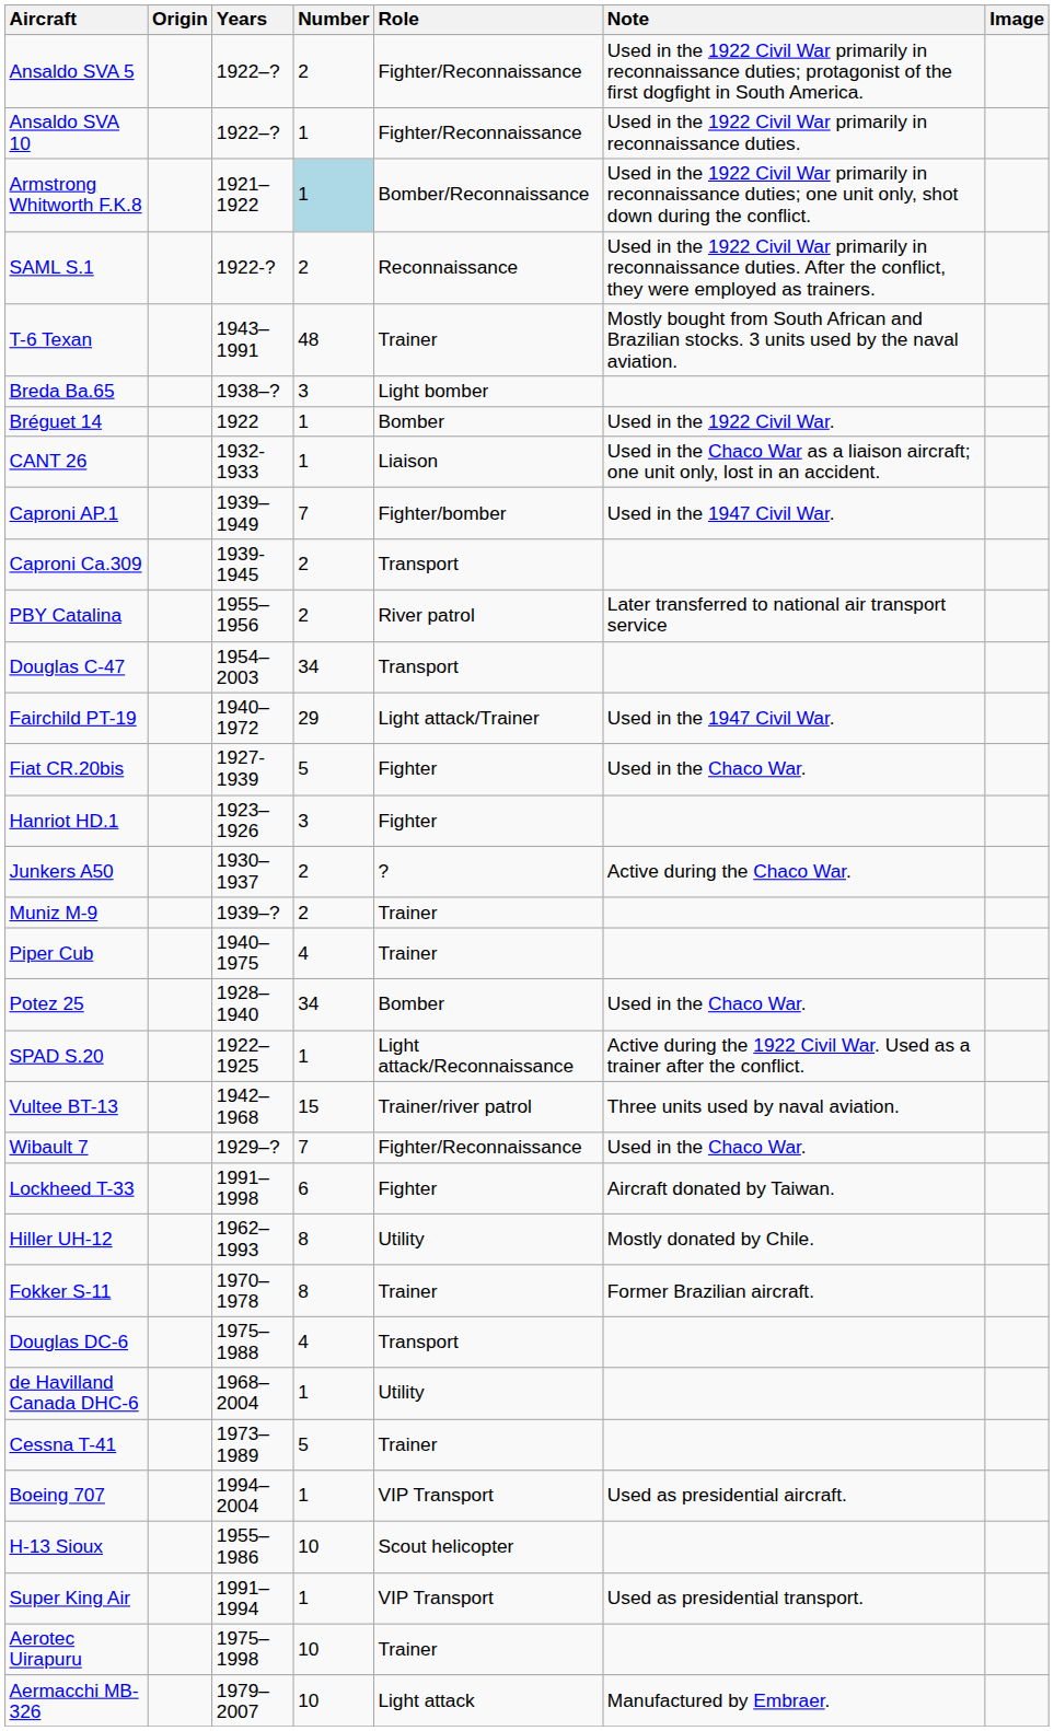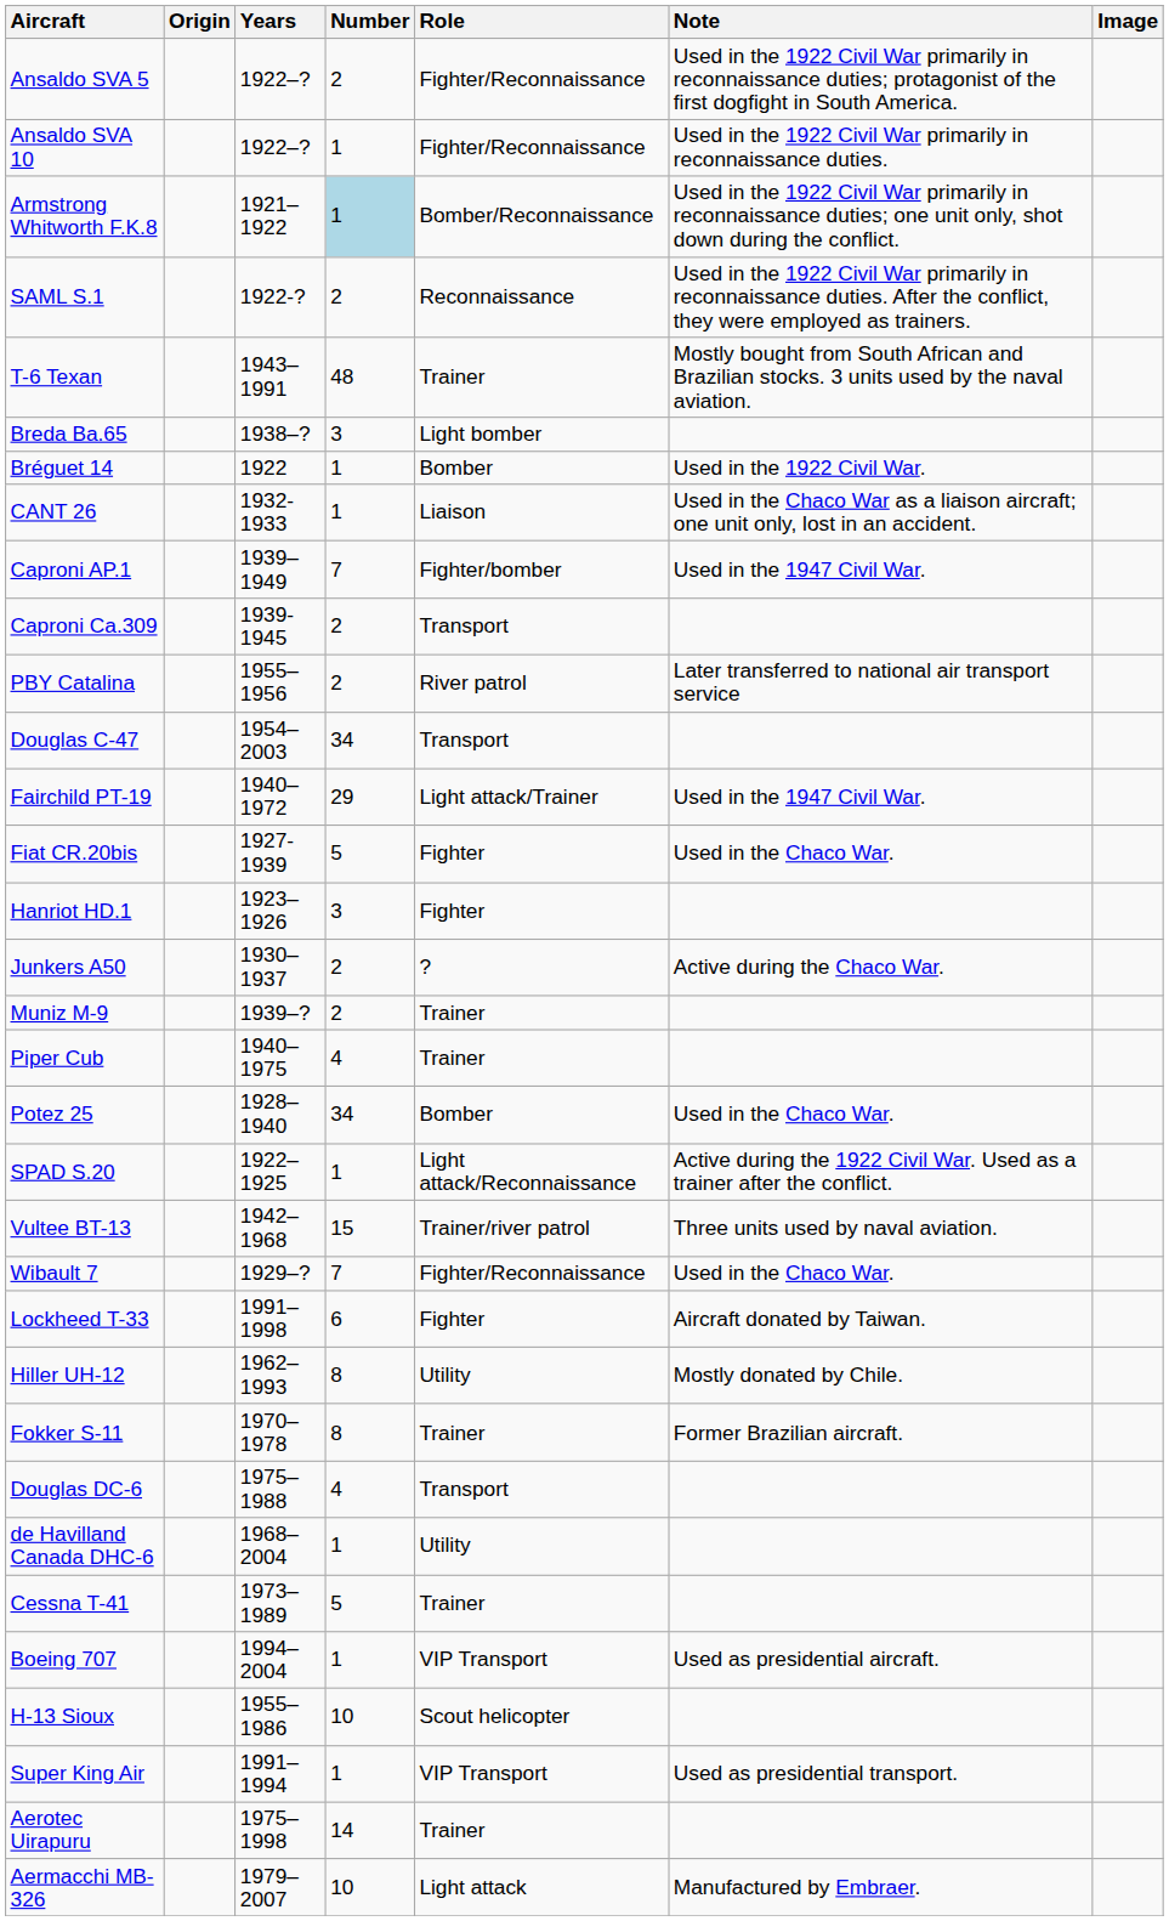 <table class="wikitable" style="margin:auto; width:100%;">
 <tr>
 <th style="text-align: left;">Aircraft</th>
 <th style="text-align: left;">Origin</th>
 <th style="text-align: left;">Years</th>
 <th style="text-align: left;">Number</th>
 <th style="text-align: left;">Role</th>
 <th style="text-align: left;">Note</th>
 <th style="text-align: left;">Image</th>
 </tr>
 <tr>
 <td><a href='#'>Ansaldo SVA 5</a></td>
 <td></td>
 <td>1922–?</td>
 <td>2</td>
 <td>Fighter/Reconnaissance</td>
 <td>Used in the <a href='#'>1922 Civil War</a> primarily in reconnaissance duties; protagonist of the first dogfight in South America.</td>
 <td></td>
 </tr>
 <tr>
 <td><a href='#'>Ansaldo SVA 10</a></td>
 <td></td>
 <td>1922–?</td>
 <td>1</td>
 <td>Fighter/Reconnaissance</td>
 <td>Used in the <a href='#'>1922 Civil War</a> primarily in reconnaissance duties.</td>
 <td></td>
 </tr>
 <tr>
 <td><a href='#'>Armstrong Whitworth F.K.8</a></td>
 <td></td>
 <td>1921–1922</td>
 <td style="background: lightblue;">1</td>
 <td>Bomber/Reconnaissance</td>
 <td>Used in the <a href='#'>1922 Civil War</a> primarily in reconnaissance duties; one unit only, shot down during the conflict.</td>
 <td></td>
 </tr>
 <tr>
 <td><a href='#'>SAML S.1</a></td>
 <td></td>
 <td>1922-?</td>
 <td>2</td>
 <td>Reconnaissance</td>
 <td>Used in the <a href='#'>1922 Civil War</a> primarily in reconnaissance duties. After the conflict, they were employed as trainers.</td>
 <td></td>
 </tr>
 <tr>
 <td><a href='#'>T-6 Texan</a></td>
 <td></td>
 <td>1943–1991</td>
 <td>48</td>
 <td>Trainer</td>
 <td>Mostly bought from South African and Brazilian stocks. 3 units used by the naval aviation.</td>
 <td></td>
 </tr>
 <tr>
 <td><a href='#'>Breda Ba.65</a></td>
 <td></td>
 <td>1938–?</td>
 <td>3</td>
 <td>Light bomber</td>
 <td></td>
 <td></td>
 </tr>
 <tr>
 <td><a href='#'>Bréguet 14</a></td>
 <td></td>
 <td>1922</td>
 <td>1</td>
 <td>Bomber</td>
 <td>Used in the <a href='#'>1922 Civil War</a>.</td>
 <td></td>
 </tr>
 <tr>
 <td><a href='#'>CANT 26</a></td>
 <td></td>
 <td>1932-1933</td>
 <td>1</td>
 <td>Liaison</td>
 <td>Used in the <a href='#'>Chaco War</a> as a liaison aircraft; one unit only, lost in an accident.</td>
 <td></td>
 </tr>
 <tr>
 <td><a href='#'>Caproni AP.1</a></td>
 <td></td>
 <td>1939–1949</td>
 <td>7</td>
 <td>Fighter/bomber</td>
 <td>Used in the <a href='#'>1947 Civil War</a>.</td>
 <td></td>
 </tr>
 <tr>
 <td><a href='#'>Caproni Ca.309</a></td>
 <td></td>
 <td>1939-1945</td>
 <td>2</td>
 <td>Transport</td>
 <td></td>
 <td></td>
 </tr>
 <tr>
 <td><a href='#'>PBY Catalina</a></td>
 <td></td>
 <td>1955–1956</td>
 <td>2</td>
 <td>River patrol</td>
 <td>Later transferred to national air transport service</td>
 <td></td>
 </tr>
 <tr>
 <td><a href='#'>Douglas C-47</a></td>
 <td></td>
 <td>1954–2003</td>
 <td>34</td>
 <td>Transport</td>
 <td></td>
 <td></td>
 </tr>
 <tr>
 <td><a href='#'>Fairchild PT-19</a></td>
 <td></td>
 <td>1940–1972</td>
 <td>29</td>
 <td>Light attack/Trainer</td>
 <td>Used in the <a href='#'>1947 Civil War</a>.</td>
 <td></td>
 </tr>
 <tr>
 <td><a href='#'>Fiat CR.20bis</a></td>
 <td></td>
 <td>1927-1939</td>
 <td>5</td>
 <td>Fighter</td>
 <td>Used in the <a href='#'>Chaco War</a>.</td>
 <td></td>
 </tr>
 <tr>
 <td><a href='#'>Hanriot HD.1</a></td>
 <td></td>
 <td>1923–1926</td>
 <td>3</td>
 <td>Fighter</td>
 <td></td>
 <td></td>
 </tr>
 <tr>
 <td><a href='#'>Junkers A50</a></td>
 <td></td>
 <td>1930–1937</td>
 <td>2</td>
 <td>?</td>
 <td>Active during the <a href='#'>Chaco War</a>.</td>
 <td></td>
 </tr>
 <tr>
 <td><a href='#'>Muniz M-9</a></td>
 <td></td>
 <td>1939–?</td>
 <td>2</td>
 <td>Trainer</td>
 <td></td>
 <td></td>
 </tr>
 <tr>
 <td><a href='#'>Piper Cub</a></td>
 <td></td>
 <td>1940–1975</td>
 <td>4</td>
 <td>Trainer</td>
 <td></td>
 <td></td>
 </tr>
 <tr>
 <td><a href='#'>Potez 25</a></td>
 <td></td>
 <td>1928–1940</td>
 <td>34</td>
 <td>Bomber</td>
 <td>Used in the <a href='#'>Chaco War</a>.</td>
 <td></td>
 </tr>
 <tr>
 <td><a href='#'>SPAD S.20</a></td>
 <td></td>
 <td>1922–1925</td>
 <td>1</td>
 <td>Light attack/Reconnaissance</td>
 <td>Active during the <a href='#'>1922 Civil War</a>. Used as a trainer after the conflict.</td>
 <td></td>
 </tr>
 <tr>
 <td><a href='#'>Vultee BT-13</a></td>
 <td></td>
 <td>1942–1968</td>
 <td>15</td>
 <td>Trainer/river patrol</td>
 <td>Three units used by naval aviation.</td>
 <td></td>
 </tr>
 <tr>
 <td><a href='#'>Wibault 7</a></td>
 <td></td>
 <td>1929–?</td>
 <td>7</td>
 <td>Fighter/Reconnaissance</td>
 <td>Used in the <a href='#'>Chaco War</a>.</td>
 <td></td>
 </tr>
 <tr>
 <td><a href='#'>Lockheed T-33</a></td>
 <td></td>
 <td>1991–1998</td>
 <td>6</td>
 <td>Fighter</td>
 <td>Aircraft donated by Taiwan.</td>
 <td></td>
 </tr>
 <tr>
 <td><a href='#'>Hiller UH-12</a></td>
 <td></td>
 <td>1962–1993</td>
 <td>8</td>
 <td>Utility</td>
 <td>Mostly donated by Chile.</td>
 <td></td>
 </tr>
 <tr>
 <td><a href='#'>Fokker S-11</a></td>
 <td></td>
 <td>1970–1978</td>
 <td>8</td>
 <td>Trainer</td>
 <td>Former Brazilian aircraft.</td>
 <td></td>
 </tr>
 <tr>
 <td><a href='#'>Douglas DC-6</a></td>
 <td></td>
 <td>1975–1988</td>
 <td>4</td>
 <td>Transport</td>
 <td></td>
 <td></td>
 </tr>
 <tr>
 <td><a href='#'>de Havilland Canada DHC-6</a></td>
 <td></td>
 <td>1968–2004</td>
 <td>1</td>
 <td>Utility</td>
 <td></td>
 <td></td>
 </tr>
 <tr>
 <td><a href='#'>Cessna T-41</a></td>
 <td></td>
 <td>1973–1989</td>
 <td>5</td>
 <td>Trainer</td>
 <td></td>
 <td></td>
 </tr>
 <tr>
 <td><a href='#'>Boeing 707</a></td>
 <td></td>
 <td>1994–2004</td>
 <td>1</td>
 <td>VIP Transport</td>
 <td>Used as presidential aircraft.</td>
 <td></td>
 </tr>
 <tr>
 <td><a href='#'>H-13 Sioux</a></td>
 <td></td>
 <td>1955–1986</td>
 <td>10</td>
 <td>Scout helicopter</td>
 <td></td>
 <td></td>
 </tr>
 <tr>
 <td><a href='#'>Super King Air</a></td>
 <td></td>
 <td>1991–1994</td>
 <td>1</td>
 <td>VIP Transport</td>
 <td>Used as presidential transport.</td>
 <td></td>
 </tr>
 <tr>
 <td><a href='#'>Aerotec Uirapuru</a></td>
 <td></td>
 <td>1975–1998</td>
-<td>10</td>
+<td>14</td>
 <td>Trainer</td>
 <td></td>
 <td></td>
 </tr>
 <tr>
 <td><a href='#'>Aermacchi MB-326</a></td>
 <td></td>
 <td>1979–2007</td>
 <td>10</td>
 <td>Light attack</td>
 <td>Manufactured by <a href='#'>Embraer</a>.</td>
 <td></td>
 </tr>
 <tr>
 </tr>
 </table>
